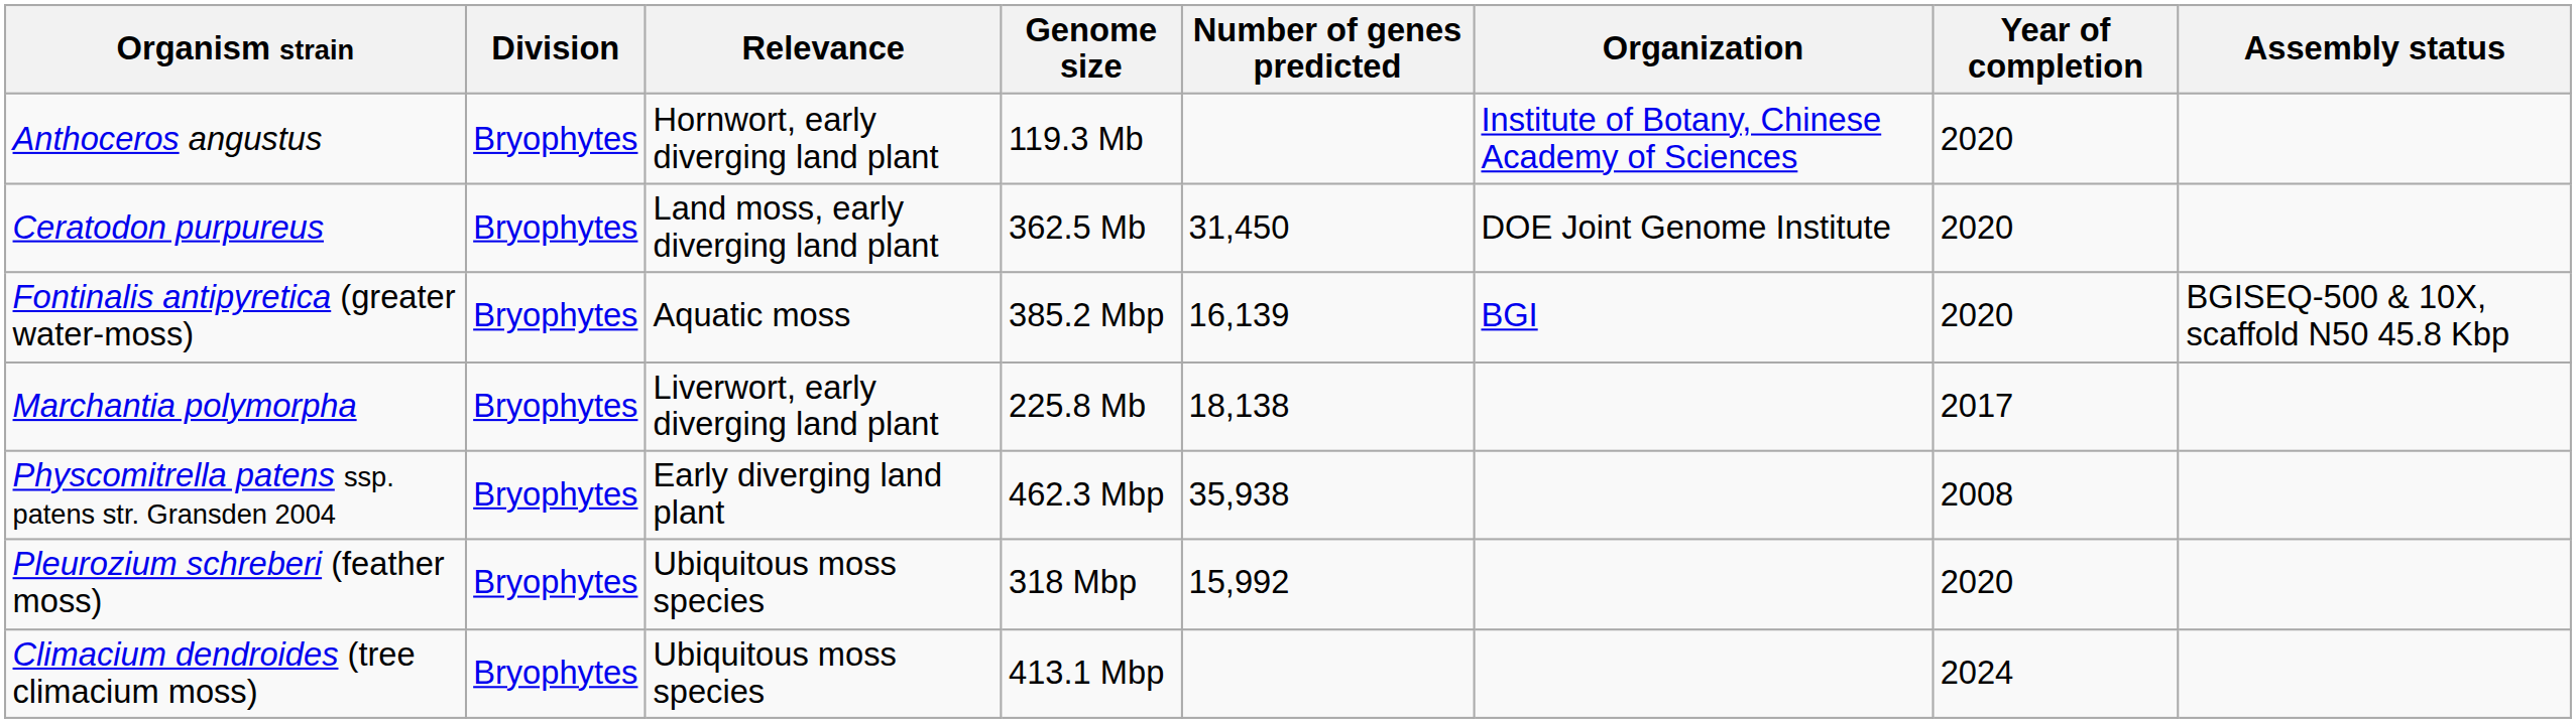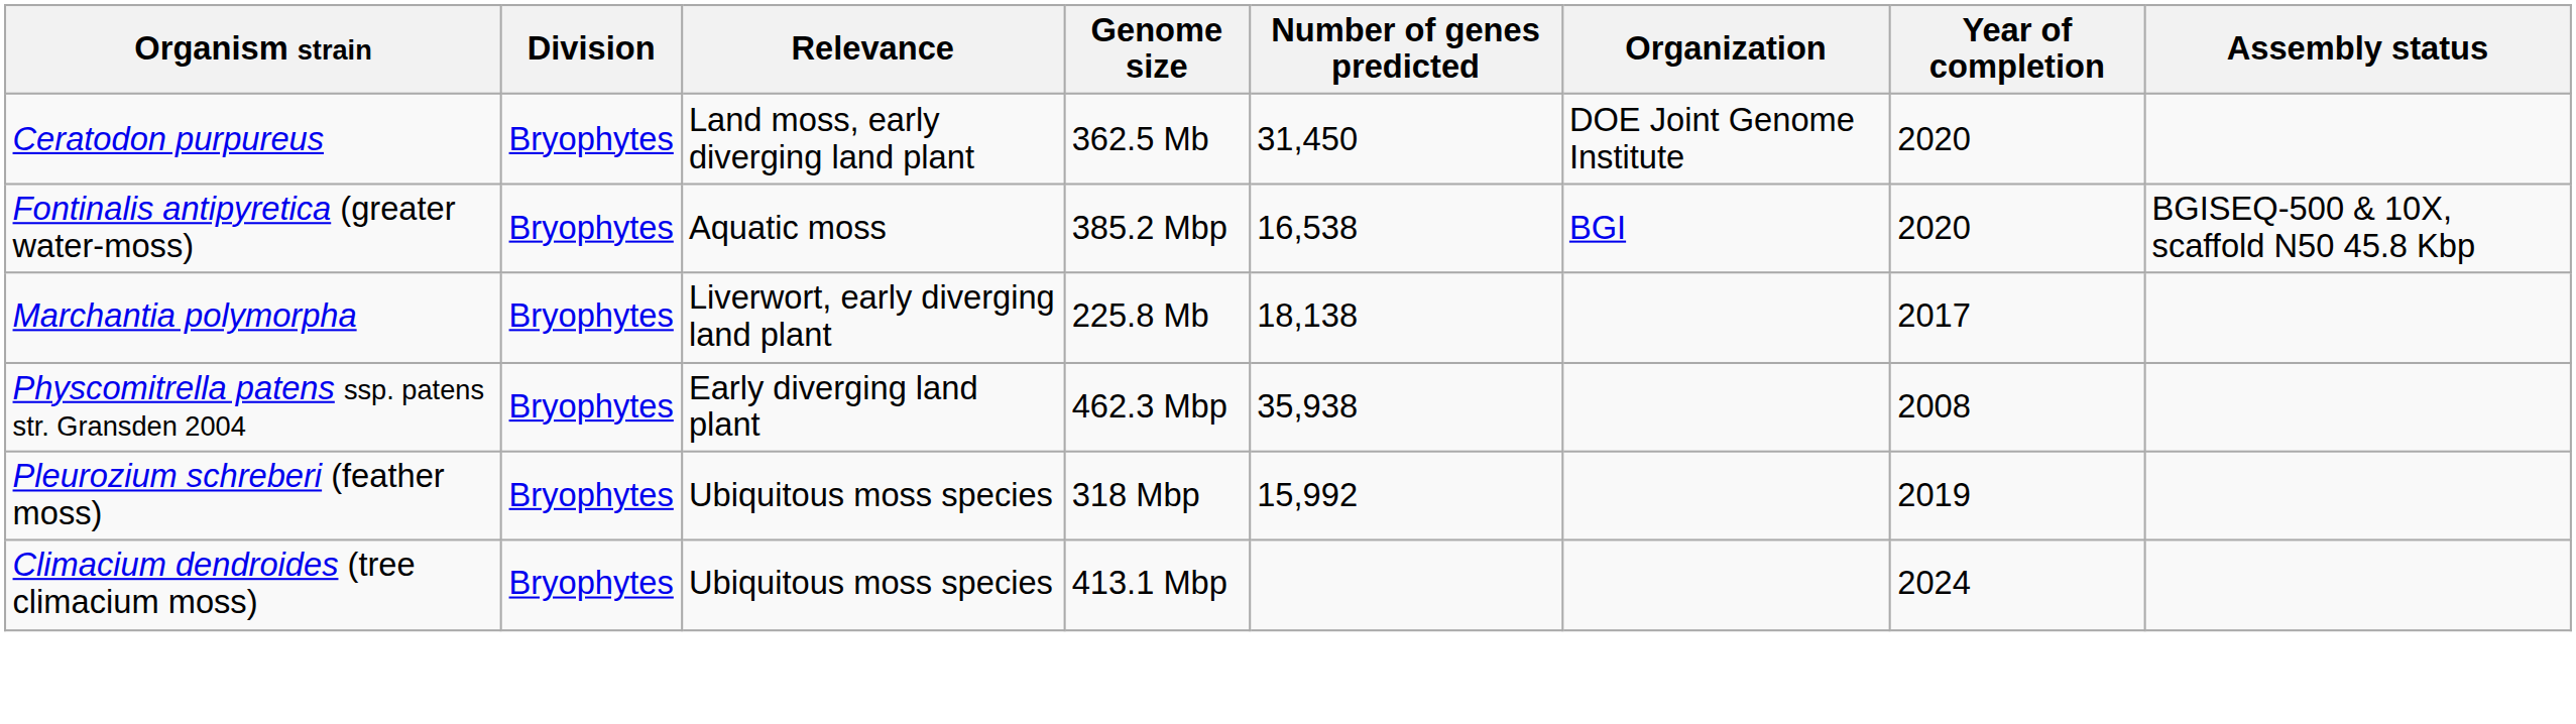 <table class="wikitable sortable" style="border:1px solid #aaa;">
 <tr>
 <th>Organism <small>strain</small></th>
 <th>Division</th>
 <th>Relevance</th>
 <th>Genome size</th>
 <th>Number of genes predicted</th>
 <th>Organization</th>
 <th>Year of completion</th>
 <th>Assembly status</th>
-</tr>
-<tr>
-<td><em><a href='#'>Anthoceros</a> angustus</em></td>
-<td><a href='#'>Bryophytes</a></td>
-<td>Hornwort, early diverging land plant</td>
-<td>119.3 Mb</td>
-<td></td>
-<td><a href='#'>Institute of Botany, Chinese Academy of Sciences</a></td>
-<td>2020</td>
-<td></td>
 </tr>
 <tr>
 <td><em><a href='#'>Ceratodon purpureus</a></em></td>
 <td><a href='#'>Bryophytes</a></td>
 <td>Land moss, early diverging land plant</td>
 <td>362.5 Mb</td>
 <td>31,450</td>
 <td>DOE Joint Genome Institute</td>
 <td>2020</td>
 <td></td>
 </tr>
 <tr>
 <td><em><a href='#'>Fontinalis antipyretica</a></em> (greater water-moss)</td>
 <td><a href='#'>Bryophytes</a></td>
 <td>Aquatic moss</td>
 <td>385.2 Mbp</td>
-<td>16,139</td>
+<td>16,538</td>
 <td><a href='#'>BGI</a></td>
 <td>2020</td>
 <td>BGISEQ-500 & 10X,  scaffold N50 45.8 Kbp</td>
 </tr>
 <tr>
 <td><em><a href='#'>Marchantia polymorpha</a></em></td>
 <td><a href='#'>Bryophytes</a></td>
 <td>Liverwort, early diverging land plant</td>
 <td>225.8 Mb</td>
 <td>18,138</td>
 <td></td>
 <td>2017</td>
 <td></td>
 </tr>
 <tr>
 <td><em><a href='#'>Physcomitrella patens</a></em> <small>ssp. patens str. Gransden 2004</small></td>
 <td><a href='#'>Bryophytes</a></td>
 <td>Early diverging land plant</td>
 <td>462.3 Mbp</td>
 <td>35,938</td>
 <td></td>
 <td>2008</td>
 <td></td>
 </tr>
 <tr>
 <td><em><a href='#'>Pleurozium schreberi</a></em> (feather moss)</td>
 <td><a href='#'>Bryophytes</a></td>
 <td>Ubiquitous moss species</td>
 <td>318 Mbp</td>
 <td>15,992</td>
 <td></td>
-<td>2020</td>
+<td>2019</td>
 </tr>
 <tr>
 <td><em><a href='#'>Climacium dendroides</a></em> (tree climacium moss)</td>
 <td><a href='#'>Bryophytes</a></td>
 <td>Ubiquitous moss species</td>
 <td>413.1 Mbp</td>
 <td></td>
 <td></td>
 <td>2024</td>
 <td></td>
 </tr>
 </table>
